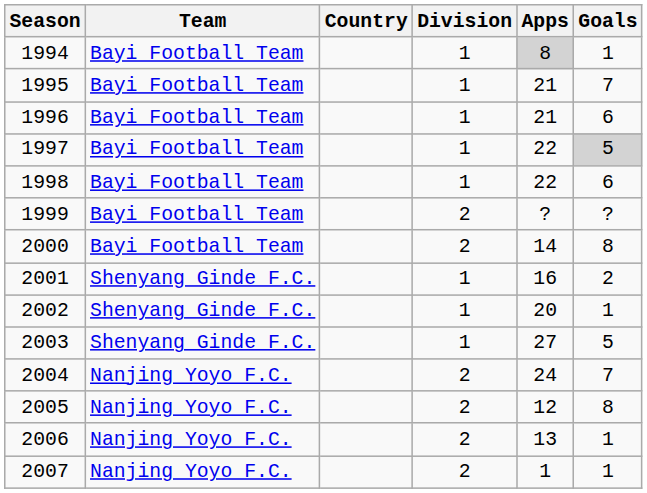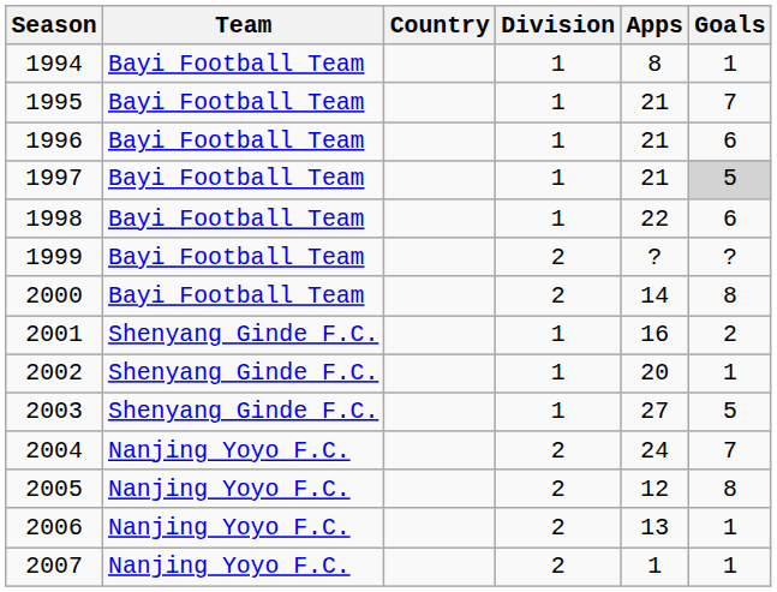 <table class="wikitable" style="text-align: center;">
 <tr>
 <th>Season</th>
 <th>Team</th>
 <th>Country</th>
 <th>Division</th>
 <th>Apps</th>
 <th>Goals</th>
 </tr>
 <tr>
 <td>1994</td>
 <td align="left"><a href='#'>Bayi Football Team</a></td>
 <td align="left"></td>
 <td>1</td>
-<td style="background: lightgrey;">8</td>
+<td>8</td>
 <td>1</td>
 </tr>
 <tr>
 <td>1995</td>
 <td align="left"><a href='#'>Bayi Football Team</a></td>
 <td align="left"></td>
 <td>1</td>
 <td>21</td>
 <td>7</td>
 </tr>
 <tr>
 <td>1996</td>
 <td align="left"><a href='#'>Bayi Football Team</a></td>
 <td align="left"></td>
 <td>1</td>
 <td>21</td>
 <td>6</td>
 </tr>
 <tr>
 <td>1997</td>
 <td align="left"><a href='#'>Bayi Football Team</a></td>
 <td align="left"></td>
 <td>1</td>
-<td>22</td>
+<td>21</td>
 <td style="background: lightgrey;">5</td>
 </tr>
 <tr>
 <td>1998</td>
 <td align="left"><a href='#'>Bayi Football Team</a></td>
 <td align="left"></td>
 <td>1</td>
 <td>22</td>
 <td>6</td>
 </tr>
 <tr>
 <td>1999</td>
 <td align="left"><a href='#'>Bayi Football Team</a></td>
 <td align="left"></td>
 <td>2</td>
 <td>?</td>
 <td>?</td>
 </tr>
 <tr>
 <td>2000</td>
 <td align="left"><a href='#'>Bayi Football Team</a></td>
 <td align="left"></td>
 <td>2</td>
 <td>14</td>
 <td>8</td>
 </tr>
 <tr>
 <td>2001</td>
 <td align="left"><a href='#'>Shenyang Ginde F.C.</a></td>
 <td align="left"></td>
 <td>1</td>
 <td>16</td>
 <td>2</td>
 </tr>
 <tr>
 <td>2002</td>
 <td align="left"><a href='#'>Shenyang Ginde F.C.</a></td>
 <td align="left"></td>
 <td>1</td>
 <td>20</td>
 <td>1</td>
 </tr>
 <tr>
 <td>2003</td>
 <td align="left"><a href='#'>Shenyang Ginde F.C.</a></td>
 <td align="left"></td>
 <td>1</td>
 <td>27</td>
 <td>5</td>
 </tr>
 <tr>
 <td>2004</td>
 <td align="left"><a href='#'>Nanjing Yoyo F.C.</a></td>
 <td align="left"></td>
 <td>2</td>
 <td>24</td>
 <td>7</td>
 </tr>
 <tr>
 <td>2005</td>
 <td align="left"><a href='#'>Nanjing Yoyo F.C.</a></td>
 <td align="left"></td>
 <td>2</td>
 <td>12</td>
 <td>8</td>
 </tr>
 <tr>
 <td>2006</td>
 <td align="left"><a href='#'>Nanjing Yoyo F.C.</a></td>
 <td align="left"></td>
 <td>2</td>
 <td>13</td>
 <td>1</td>
 </tr>
 <tr>
 <td>2007</td>
 <td align="left"><a href='#'>Nanjing Yoyo F.C.</a></td>
 <td align="left"></td>
 <td>2</td>
 <td>1</td>
 <td>1</td>
 </tr>
 </table>
